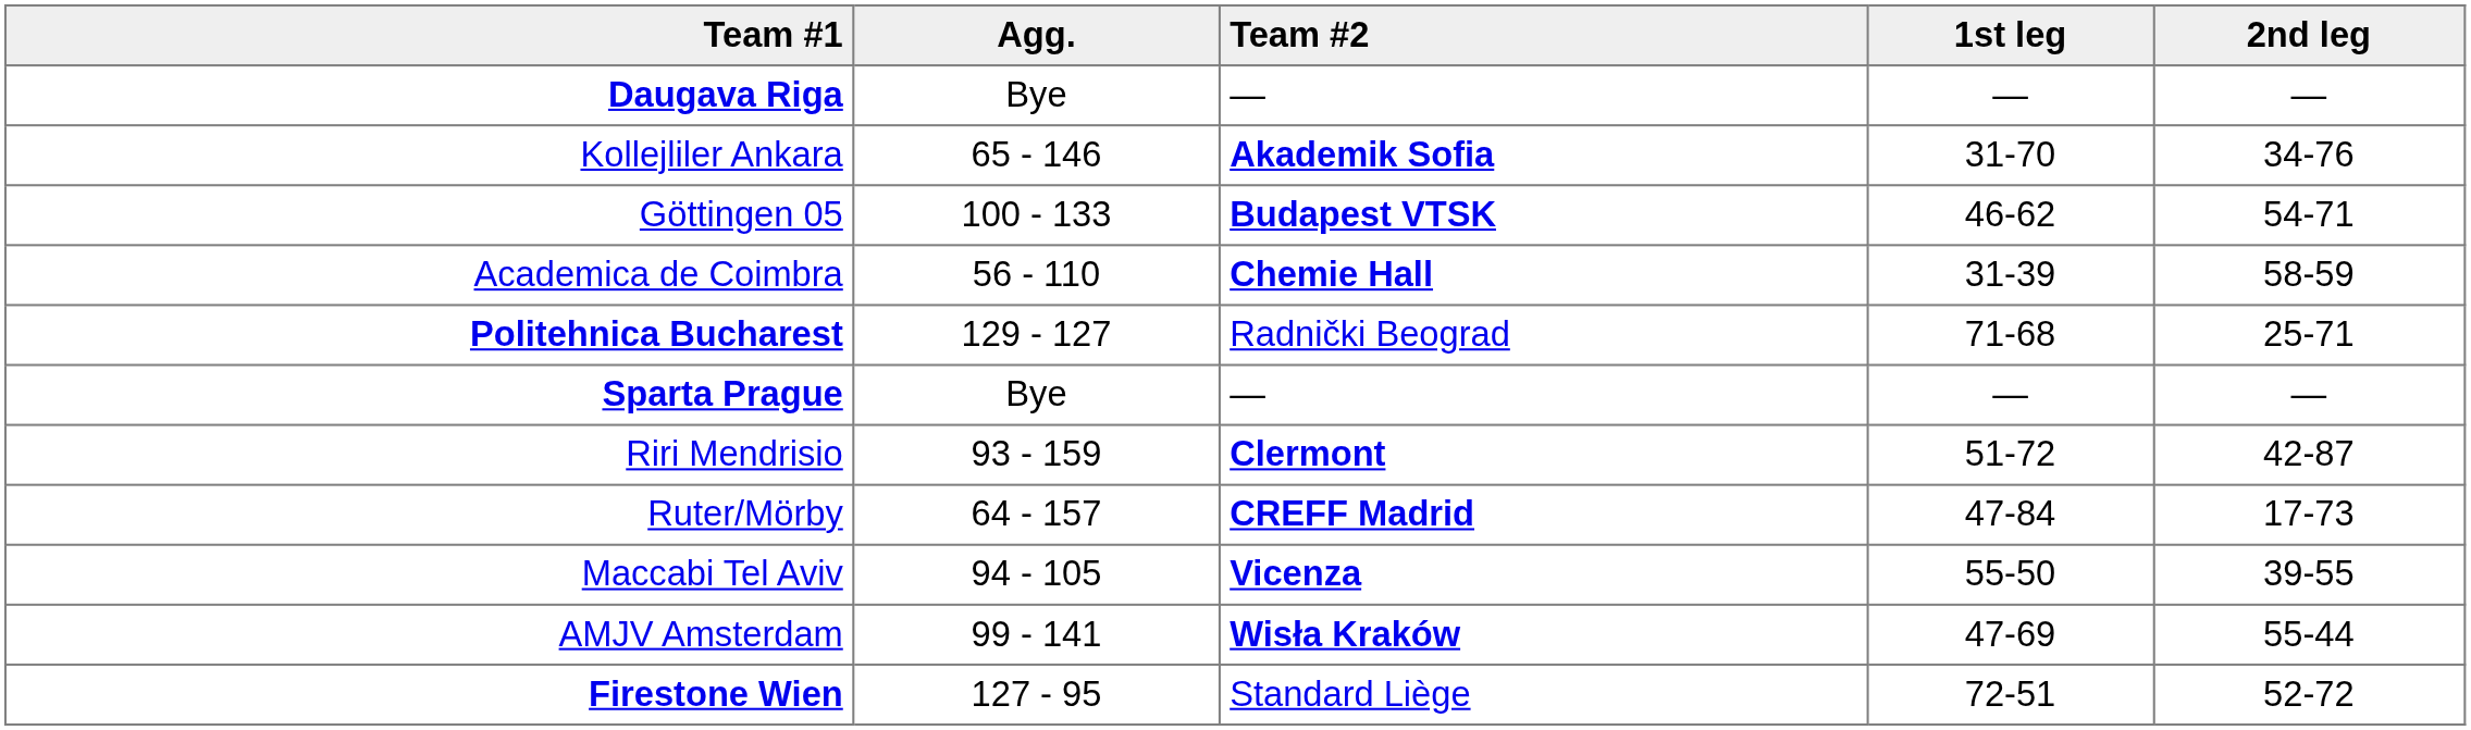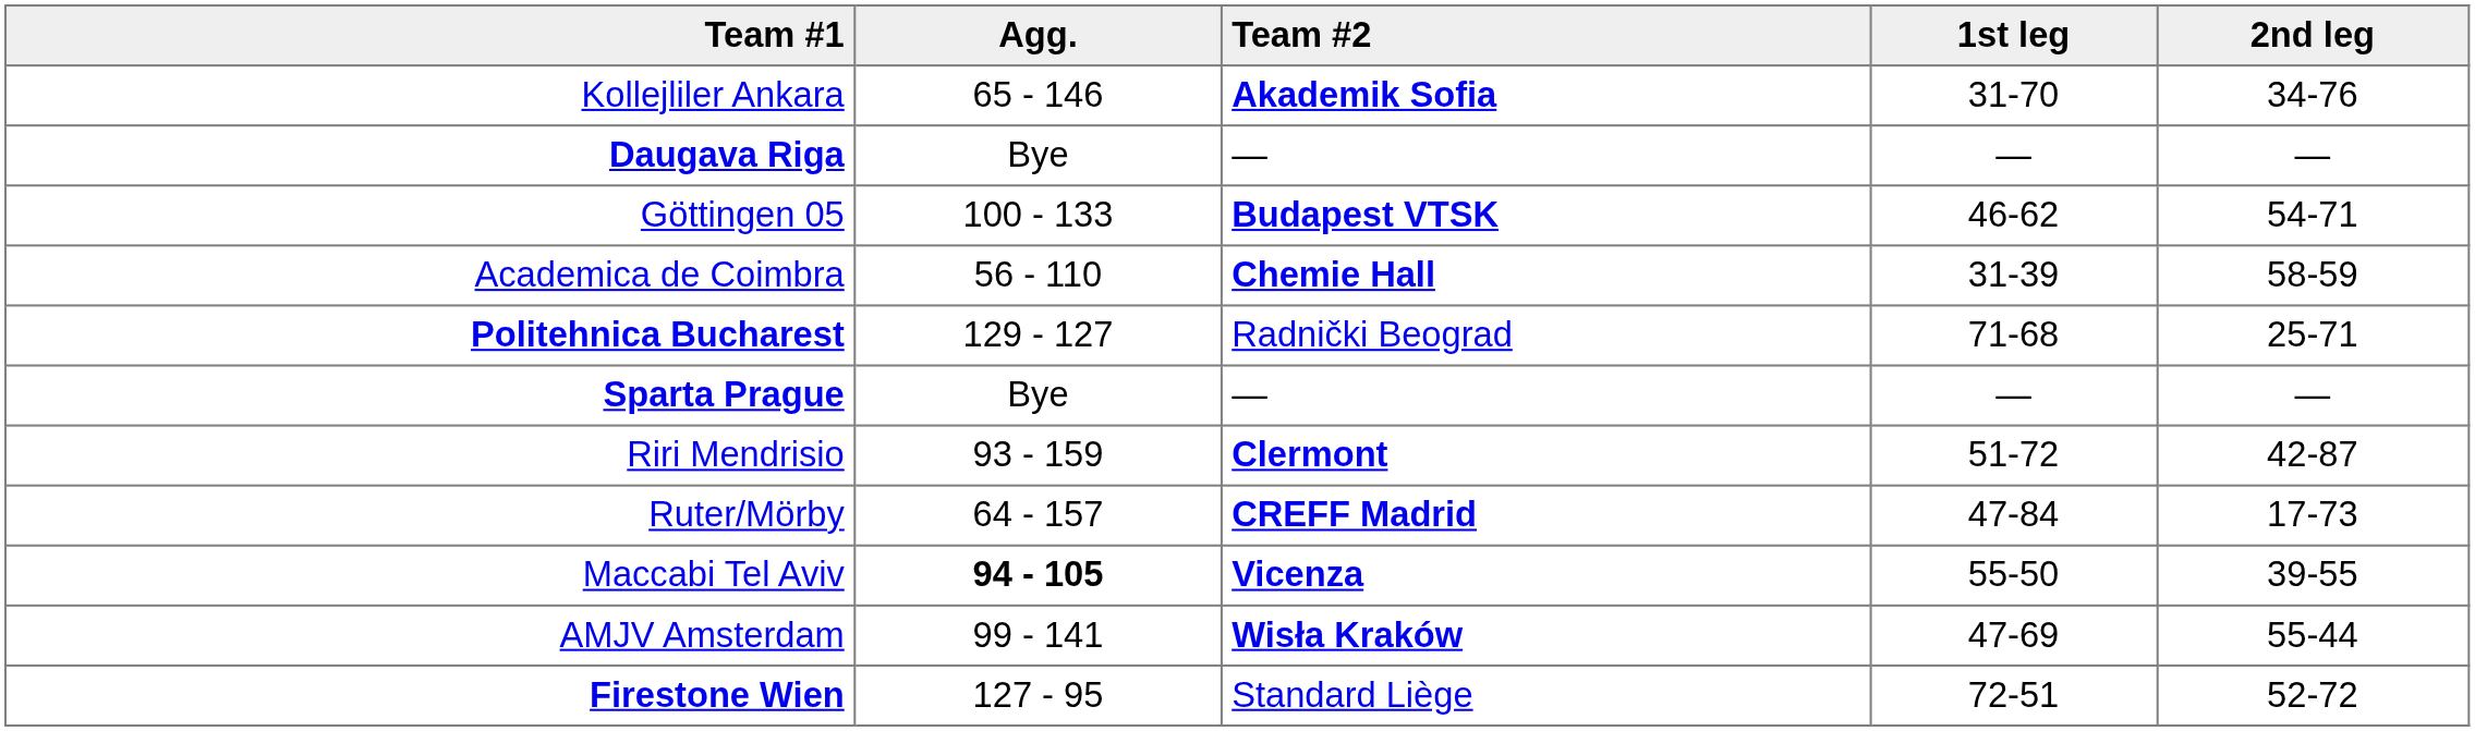 <table border=1 cellspacing=0 cellpadding=4 style="border-collapse: collapse;" width=70%>
 <tr bgcolor="efefef">
 <th align=right>Team #1</th>
 <th>Agg.</th>
 <th align=left>Team #2</th>
 <th>1st leg</th>
 <th>2nd leg</th>
 </tr>
 <tr>
+<td align=right><a href='#'>Kollejliler Ankara</a> </td>
+<td align=center>65 - 146</td>
+<td> <strong><a href='#'>Akademik Sofia</a></strong></td>
+<td align=center>31-70</td>
+<td align=center>34-76</td>
+</tr>
+<tr>
 <td align=right><strong><a href='#'>Daugava Riga</a></strong> </td>
 <td align=center>Bye</td>
 <td>—</td>
 <td align=center>—</td>
 <td align=center>—</td>
-</tr>
-<tr>
-<td align=right><a href='#'>Kollejliler Ankara</a> </td>
-<td align=center>65 - 146</td>
-<td> <strong><a href='#'>Akademik Sofia</a></strong></td>
-<td align=center>31-70</td>
-<td align=center>34-76</td>
 </tr>
 <tr>
 <td align=right><a href='#'>Göttingen 05</a> </td>
 <td align=center>100 - 133</td>
 <td> <strong><a href='#'>Budapest VTSK</a></strong></td>
 <td align=center>46-62</td>
 <td align=center>54-71</td>
 </tr>
 <tr>
 <td align=right><a href='#'>Academica de Coimbra</a> </td>
 <td align=center>56 - 110</td>
 <td> <strong><a href='#'>Chemie Hall</a></strong></td>
 <td align=center>31-39</td>
 <td align=center>58-59</td>
 </tr>
 <tr>
 <td align=right><strong><a href='#'>Politehnica Bucharest</a></strong> </td>
 <td align=center>129 - 127</td>
 <td> <a href='#'>Radnički Beograd</a></td>
 <td align=center>71-68</td>
 <td align=center>25-71</td>
 </tr>
 <tr>
 <td align=right><strong><a href='#'>Sparta Prague</a></strong> </td>
 <td align=center>Bye</td>
 <td>—</td>
 <td align=center>—</td>
 <td align=center>—</td>
 </tr>
 <tr>
 <td align=right><a href='#'>Riri Mendrisio</a> </td>
 <td align=center>93 - 159</td>
 <td> <strong><a href='#'>Clermont</a></strong></td>
 <td align=center>51-72</td>
 <td align=center>42-87</td>
 </tr>
 <tr>
 <td align=right><a href='#'>Ruter/Mörby</a> </td>
 <td align=center>64 - 157</td>
 <td> <strong><a href='#'>CREFF Madrid</a></strong></td>
 <td align=center>47-84</td>
 <td align=center>17-73</td>
 </tr>
 <tr>
 <td align=right><a href='#'>Maccabi Tel Aviv</a> </td>
-<td align=center>94 - 105</td>
+<td align=center><strong>94 - 105</strong></td>
 <td> <strong><a href='#'>Vicenza</a></strong></td>
 <td align=center>55-50</td>
 <td align=center>39-55</td>
 </tr>
 <tr>
 <td align=right><a href='#'>AMJV Amsterdam</a> </td>
 <td align=center>99 - 141</td>
 <td> <strong><a href='#'>Wisła Kraków</a></strong></td>
 <td align=center>47-69</td>
 <td align=center>55-44</td>
 </tr>
 <tr>
 <td align=right><strong><a href='#'>Firestone Wien</a></strong> </td>
 <td align=center>127 - 95</td>
 <td> <a href='#'>Standard Liège</a></td>
 <td align=center>72-51</td>
 <td align=center>52-72</td>
 </tr>
 </table>
